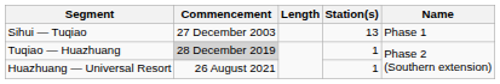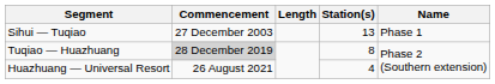 <table class="wikitable" style="border-collapse: collapse; text-align: right;">
 <tr>
 <th>Segment</th>
 <th>Commencement</th>
 <th>Length</th>
 <th>Station(s)</th>
 <th>Name</th>
 </tr>
 <tr>
 <td style="text-align: left;">Sihui — Tuqiao</td>
 <td>27 December 2003</td>
 <td></td>
 <td>13</td>
 <td style="text-align: left;">Phase 1</td>
 </tr>
 <tr>
 <td style="text-align: left;">Tuqiao — Huazhuang</td>
 <td style="background: lightgrey;">28 December 2019</td>
 <td rowspan="2"></td>
-<td>1</td>
+<td>8</td>
 <td rowspan="2" style="text-align: left;">Phase 2<br>(Southern extension)</td>
 </tr>
 <tr>
 <td style="text-align: left;">Huazhuang — Universal Resort</td>
 <td>26 August 2021</td>
-<td>1</td>
+<td>4</td>
 </tr>
 </table>
